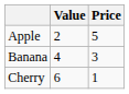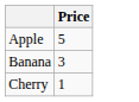 <table class="wikitable">
 <tr>
 <th></th>
-<th>Value</th>
 <th>Price</th>
 </tr>
 <tr>
 <td>Apple</td>
-<td>2</td>
 <td>5</td>
 </tr>
 <tr>
 <td>Banana</td>
-<td>4</td>
 <td>3</td>
 </tr>
 <tr>
 <td>Cherry</td>
-<td>6</td>
 <td>1</td>
 </tr>
 </table>
